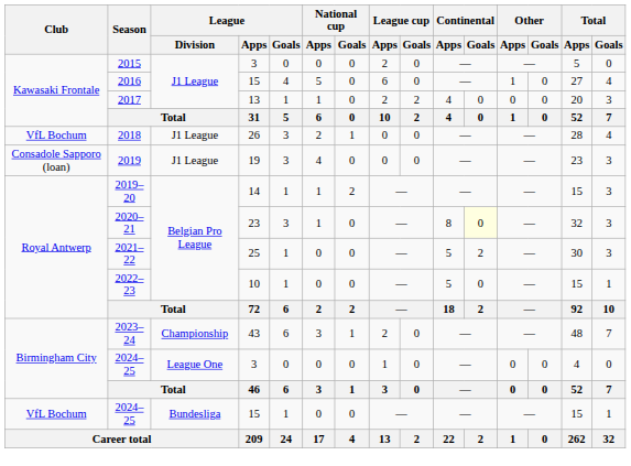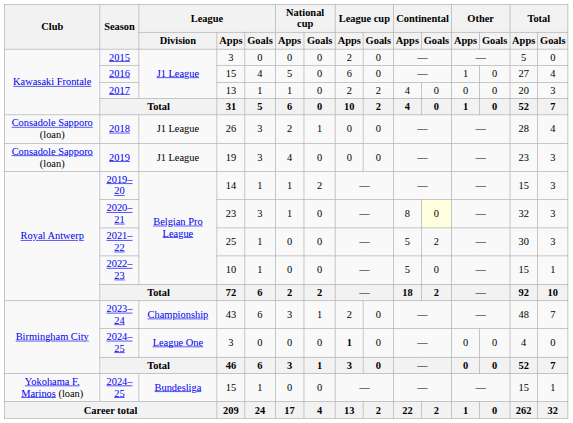 <table class="wikitable" style="text-align:center">
 <tr>
 <th rowspan=2>Club</th>
 <th rowspan=2>Season</th>
 <th colspan=3>League</th>
 <th colspan=2>National cup</th>
 <th colspan=2>League cup</th>
 <th colspan=2>Continental</th>
 <th colspan=2>Other</th>
 <th colspan=2>Total</th>
 </tr>
 <tr>
 <th>Division</th>
 <th>Apps</th>
 <th>Goals</th>
 <th>Apps</th>
 <th>Goals</th>
 <th>Apps</th>
 <th>Goals</th>
 <th>Apps</th>
 <th>Goals</th>
 <th>Apps</th>
 <th>Goals</th>
 <th>Apps</th>
 <th>Goals</th>
 </tr>
 <tr>
 <td rowspan="4"><a href='#'>Kawasaki Frontale</a></td>
 <td><a href='#'>2015</a></td>
 <td rowspan="3"><a href='#'>J1 League</a></td>
 <td>3</td>
 <td>0</td>
 <td>0</td>
 <td>0</td>
 <td>2</td>
 <td>0</td>
 <td colspan="2">—</td>
 <td colspan="2">—</td>
 <td>5</td>
 <td>0</td>
 </tr>
 <tr>
 <td><a href='#'>2016</a></td>
 <td>15</td>
 <td>4</td>
 <td>5</td>
 <td>0</td>
 <td>6</td>
 <td>0</td>
 <td colspan="2">—</td>
 <td>1</td>
 <td>0</td>
 <td>27</td>
 <td>4</td>
 </tr>
 <tr>
 <td><a href='#'>2017</a></td>
 <td>13</td>
 <td>1</td>
 <td>1</td>
 <td>0</td>
 <td>2</td>
 <td>2</td>
 <td>4</td>
 <td>0</td>
 <td>0</td>
 <td>0</td>
 <td>20</td>
 <td>3</td>
 </tr>
 <tr>
 <th colspan="2">Total</th>
 <th>31</th>
 <th>5</th>
 <th>6</th>
 <th>0</th>
 <th>10</th>
 <th>2</th>
 <th>4</th>
 <th>0</th>
 <th>1</th>
 <th>0</th>
 <th>52</th>
 <th>7</th>
 </tr>
 <tr>
-<td><a href='#'>VfL Bochum</a></td>
+<td><a href='#'>Consadole Sapporo</a> (loan)</td>
 <td><a href='#'>2018</a></td>
 <td>J1 League</td>
 <td>26</td>
 <td>3</td>
 <td>2</td>
 <td>1</td>
 <td>0</td>
 <td>0</td>
 <td colspan="2">—</td>
 <td colspan="2">—</td>
 <td>28</td>
 <td>4</td>
 </tr>
 <tr>
 <td><a href='#'>Consadole Sapporo</a> (loan)</td>
 <td><a href='#'>2019</a></td>
 <td>J1 League</td>
 <td>19</td>
 <td>3</td>
 <td>4</td>
 <td>0</td>
 <td>0</td>
 <td>0</td>
 <td colspan="2">—</td>
 <td colspan="2">—</td>
 <td>23</td>
 <td>3</td>
 </tr>
 <tr>
 <td rowspan="5"><a href='#'>Royal Antwerp</a></td>
 <td><a href='#'>2019–20</a></td>
 <td rowspan="4"><a href='#'>Belgian Pro League</a></td>
 <td>14</td>
 <td>1</td>
 <td>1</td>
 <td>2</td>
 <td colspan="2">—</td>
 <td colspan="2">—</td>
 <td colspan="2">—</td>
 <td>15</td>
 <td>3</td>
 </tr>
 <tr>
 <td><a href='#'>2020–21</a></td>
 <td>23</td>
 <td>3</td>
 <td>1</td>
 <td>0</td>
 <td colspan="2">—</td>
 <td>8</td>
 <td style="background: lightyellow;">0</td>
 <td colspan="2">—</td>
 <td>32</td>
 <td>3</td>
 </tr>
 <tr>
 <td><a href='#'>2021–22</a></td>
 <td>25</td>
 <td>1</td>
 <td>0</td>
 <td>0</td>
 <td colspan="2">—</td>
 <td>5</td>
 <td>2</td>
 <td colspan="2">—</td>
 <td>30</td>
 <td>3</td>
 </tr>
 <tr>
 <td><a href='#'>2022–23</a></td>
 <td>10</td>
 <td>1</td>
 <td>0</td>
 <td>0</td>
 <td colspan="2">—</td>
 <td>5</td>
 <td>0</td>
 <td colspan="2">—</td>
 <td>15</td>
 <td>1</td>
 </tr>
 <tr>
 <th colspan="2">Total</th>
 <th>72</th>
 <th>6</th>
 <th>2</th>
 <th>2</th>
 <th colspan="2">—</th>
 <th>18</th>
 <th>2</th>
 <th colspan="2">—</th>
 <th>92</th>
 <th>10</th>
 </tr>
 <tr>
 <td rowspan="3"><a href='#'>Birmingham City</a></td>
 <td><a href='#'>2023–24</a></td>
 <td><a href='#'>Championship</a></td>
 <td>43</td>
 <td>6</td>
 <td>3</td>
 <td>1</td>
 <td>2</td>
 <td>0</td>
 <td colspan="2">—</td>
 <td colspan="2">—</td>
 <td>48</td>
 <td>7</td>
 </tr>
 <tr>
 <td><a href='#'>2024–25</a></td>
 <td><a href='#'>League One</a></td>
 <td>3</td>
 <td>0</td>
 <td>0</td>
 <td>0</td>
-<td>1</td>
+<td><strong>1</strong></td>
 <td>0</td>
 <td colspan="2">—</td>
 <td>0</td>
 <td>0</td>
 <td>4</td>
 <td>0</td>
 </tr>
 <tr>
 <th colspan=2>Total</th>
 <th>46</th>
 <th>6</th>
 <th>3</th>
 <th>1</th>
 <th>3</th>
 <th>0</th>
 <th colspan="2">—</th>
 <th>0</th>
 <th>0</th>
 <th>52</th>
 <th>7</th>
 </tr>
 <tr>
-<td><a href='#'>VfL Bochum</a></td>
+<td><a href='#'>Yokohama F. Marinos</a> (loan)</td>
 <td><a href='#'>2024–25</a></td>
 <td><a href='#'>Bundesliga</a></td>
 <td>15</td>
 <td>1</td>
 <td>0</td>
 <td>0</td>
 <td colspan="2">—</td>
 <td colspan="2">—</td>
 <td colspan="2">—</td>
 <td>15</td>
 <td>1</td>
 </tr>
 <tr>
 <th colspan="3">Career total</th>
 <th>209</th>
 <th>24</th>
 <th>17</th>
 <th>4</th>
 <th>13</th>
 <th>2</th>
 <th>22</th>
 <th>2</th>
 <th>1</th>
 <th>0</th>
 <th>262</th>
 <th>32</th>
 </tr>
 </table>
